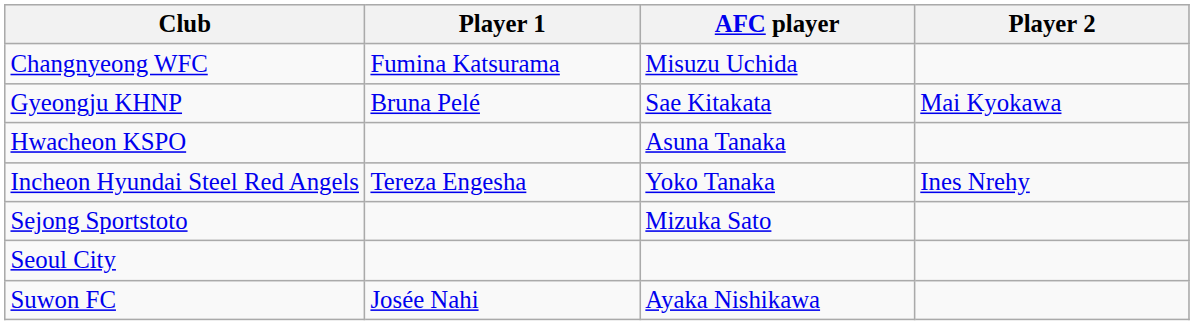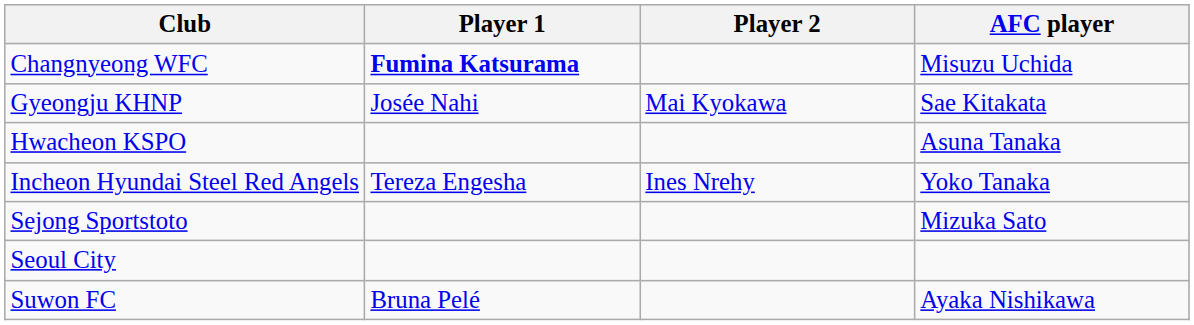 <table class="wikitable">
 <tr>
 <th>Club</th>
 <th style="width:170px;">Player 1</th>
+<th style="width:170px;">Player 2</th>
 <th style="width:170px;"><a href='#'>AFC</a> player</th>
-<th style="width:170px;">Player 2</th>
 </tr>
 <tr>
 <td><a href='#'>Changnyeong WFC</a></td>
-<td> <a href='#'>Fumina Katsurama</a></td>
+<td><strong> <a href='#'>Fumina Katsurama</a></strong></td>
+<td></td>
 <td> <a href='#'>Misuzu Uchida</a></td>
-<td></td>
 </tr>
 <tr>
 <td><a href='#'>Gyeongju KHNP</a></td>
-<td> <a href='#'>Bruna Pelé</a></td>
+<td> <a href='#'>Josée Nahi</a></td>
+<td> <a href='#'>Mai Kyokawa</a></td>
 <td> <a href='#'>Sae Kitakata</a></td>
-<td> <a href='#'>Mai Kyokawa</a></td>
 </tr>
 <tr>
 <td><a href='#'>Hwacheon KSPO</a></td>
 <td></td>
+<td></td>
 <td> <a href='#'>Asuna Tanaka</a></td>
-<td></td>
 </tr>
 <tr>
 <td><a href='#'>Incheon Hyundai Steel Red Angels</a></td>
 <td> <a href='#'>Tereza Engesha</a></td>
+<td> <a href='#'>Ines Nrehy</a></td>
 <td> <a href='#'>Yoko Tanaka</a></td>
-<td> <a href='#'>Ines Nrehy</a></td>
 </tr>
 <tr>
 <td><a href='#'>Sejong Sportstoto</a></td>
 <td></td>
+<td></td>
 <td> <a href='#'>Mizuka Sato</a></td>
-<td></td>
 </tr>
 <tr>
 <td><a href='#'>Seoul City</a></td>
 <td></td>
 <td></td>
 <td></td>
 </tr>
 <tr>
 <td><a href='#'>Suwon FC</a></td>
-<td> <a href='#'>Josée Nahi</a></td>
+<td> <a href='#'>Bruna Pelé</a></td>
+<td></td>
 <td> <a href='#'>Ayaka Nishikawa</a></td>
-<td></td>
 </tr>
 </table>
